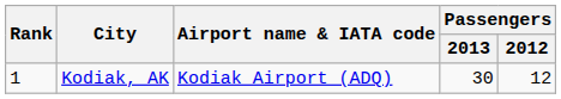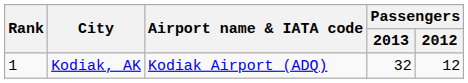 <table class="wikitable">
 <tr>
 <th rowspan="2">Rank</th>
 <th rowspan="2">City</th>
 <th rowspan="2">Airport name & IATA code</th>
 <th colspan="2">Passengers</th>
 </tr>
 <tr>
 <th>2013</th>
 <th>2012</th>
 </tr>
 <tr>
 <td>1</td>
 <td><a href='#'>Kodiak, AK</a></td>
 <td><a href='#'>Kodiak Airport (ADQ)</a></td>
-<td align="right">30</td>
+<td align="right">32</td>
 <td align="right">12</td>
 </tr>
 </table>
